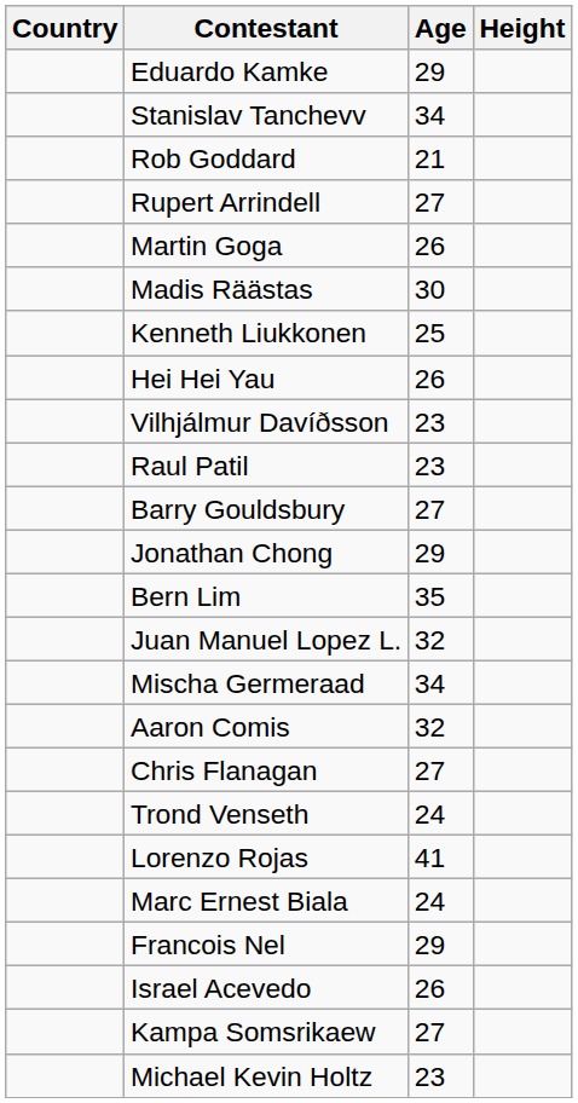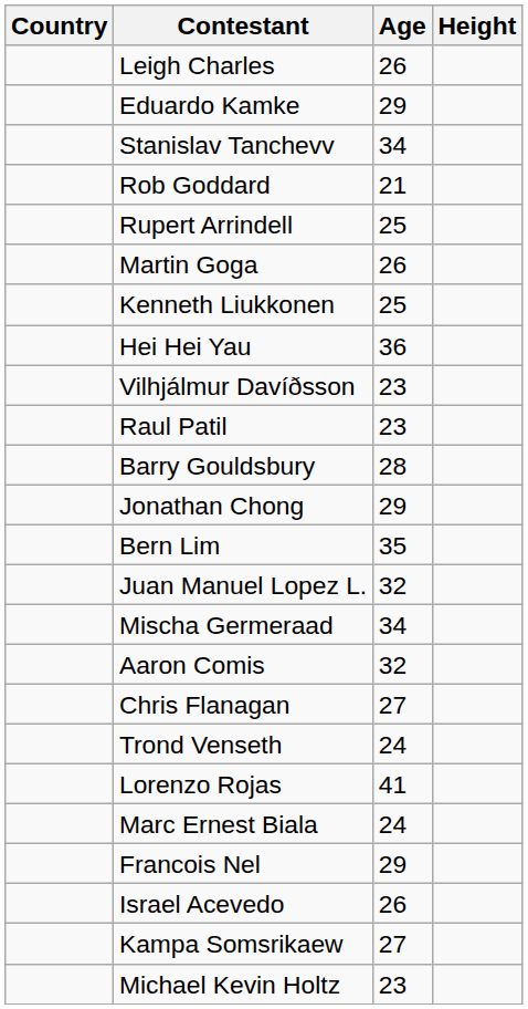 <table class="wikitable sortable" style="font-size: 95%;">
 <tr>
 <th>Country</th>
 <th>Contestant</th>
 <th>Age</th>
 <th>Height</th>
+</tr>
+<tr>
+<td><strong></strong></td>
+<td>Leigh Charles</td>
+<td>26</td>
+<td></td>
 </tr>
 <tr>
 <td><strong></strong></td>
 <td>Eduardo Kamke</td>
 <td>29</td>
 <td></td>
 </tr>
 <tr>
 <td><strong></strong></td>
 <td>Stanislav Tanchevv</td>
 <td>34</td>
 <td></td>
 </tr>
 <tr>
 <td><strong></strong></td>
 <td>Rob Goddard</td>
 <td>21</td>
 <td></td>
 </tr>
 <tr>
 <td><strong></strong></td>
 <td>Rupert Arrindell</td>
-<td>27</td>
+<td>25</td>
 <td></td>
 </tr>
 <tr>
 <td><strong></strong></td>
 <td>Martin Goga</td>
 <td>26</td>
-<td></td>
-</tr>
-<tr>
-<td><strong></strong></td>
-<td>Madis Räästas</td>
-<td>30</td>
 <td></td>
 </tr>
 <tr>
 <td><strong></strong></td>
 <td>Kenneth Liukkonen</td>
 <td>25</td>
 <td></td>
 </tr>
 <tr>
 <td><strong></strong></td>
 <td>Hei Hei Yau</td>
-<td>26</td>
+<td>36</td>
 <td></td>
 </tr>
 <tr>
 <td><strong></strong></td>
 <td>Vilhjálmur Davíðsson</td>
 <td>23</td>
 <td></td>
 </tr>
 <tr>
 <td><strong></strong></td>
 <td>Raul Patil</td>
 <td>23</td>
 <td></td>
 </tr>
 <tr>
 <td><strong></strong></td>
 <td>Barry Gouldsbury</td>
-<td>27</td>
+<td>28</td>
 <td></td>
 </tr>
 <tr>
 <td><strong></strong></td>
 <td>Jonathan Chong</td>
 <td>29</td>
 <td></td>
 </tr>
 <tr>
 <td><strong></strong></td>
 <td>Bern Lim</td>
 <td>35</td>
 <td></td>
 </tr>
 <tr>
 <td><strong></strong></td>
 <td>Juan Manuel Lopez L.</td>
 <td>32</td>
 <td></td>
 </tr>
 <tr>
 <td><strong></strong></td>
 <td>Mischa Germeraad</td>
 <td>34</td>
 <td></td>
 </tr>
 <tr>
 <td><strong></strong></td>
 <td>Aaron Comis</td>
 <td>32</td>
 <td></td>
 </tr>
 <tr>
 <td><strong></strong></td>
 <td>Chris Flanagan</td>
 <td>27</td>
 <td></td>
 </tr>
 <tr>
 <td><strong></strong></td>
 <td>Trond Venseth</td>
 <td>24</td>
 <td></td>
 </tr>
 <tr>
 <td><strong></strong></td>
 <td>Lorenzo Rojas</td>
 <td>41</td>
 <td></td>
 </tr>
 <tr>
 <td><strong></strong></td>
 <td>Marc Ernest Biala</td>
 <td>24</td>
 <td></td>
 </tr>
 <tr>
 <td><strong></strong></td>
 <td>Francois Nel</td>
 <td>29</td>
 <td></td>
 </tr>
 <tr>
 <td><strong></strong></td>
 <td>Israel Acevedo</td>
 <td>26</td>
 <td></td>
 </tr>
 <tr>
 <td><strong></strong></td>
 <td>Kampa Somsrikaew</td>
 <td>27</td>
 <td></td>
 </tr>
 <tr>
 <td><strong></strong></td>
 <td>Michael Kevin Holtz</td>
 <td>23</td>
 <td></td>
 </tr>
 </table>
